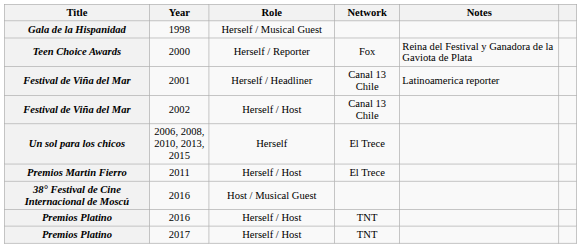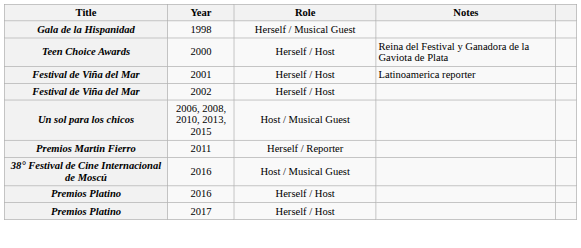 <table class="wikitable sortable plainrowheaders" style="text-align:center;">
 <tr>
 <th scope="col" style="width: 18em;">Title</th>
 <th scope="col" style="width: 7em;">Year</th>
 <th scope="col" style="width: 16em;">Role</th>
-<th scope="col" style="width: 7em;">Network</th>
 <th scope="col" style="width: 20em;" class="unsortable">Notes</th>
 <th scope="col" style="width: 2em;" class="unsortable"></th>
 </tr>
 <tr>
 <th scope="row"><em>Gala de la Hispanidad</em></th>
 <td>1998</td>
 <td>Herself / Musical Guest</td>
-<td></td>
 <td style="text-align:left;"></td>
 <td></td>
 </tr>
 <tr>
 <th scope="row"><em>Teen Choice Awards</em></th>
 <td>2000</td>
-<td>Herself / Reporter</td>
-<td>Fox</td>
+<td>Herself / Host</td>
 <td style="text-align:left;">Reina del Festival y Ganadora de la Gaviota de Plata</td>
 <td></td>
 </tr>
 <tr>
 <th scope="row"><em>Festival de Viña del Mar</em></th>
 <td>2001</td>
-<td>Herself  / Headliner</td>
-<td>Canal 13 Chile</td>
+<td>Herself / Host</td>
 <td style="text-align:left;">Latinoamerica reporter</td>
 <td></td>
 </tr>
 <tr>
 <th scope="row"><em>Festival de Viña del Mar</em></th>
 <td>2002</td>
 <td>Herself / Host</td>
-<td>Canal 13 Chile</td>
 <td style="text-align:left;"></td>
 <td></td>
 </tr>
 <tr>
 <th scope="row"><em>Un sol para los chicos</em></th>
 <td>2006, 2008, 2010, 2013, 2015</td>
-<td>Herself</td>
-<td>El Trece</td>
+<td>Host / Musical Guest</td>
 <td style="text-align:left;"></td>
 <td></td>
 </tr>
 <tr>
 <th scope="row"><em>Premios Martin Fierro</em></th>
 <td>2011</td>
-<td>Herself / Host</td>
-<td>El Trece</td>
+<td>Herself / Reporter</td>
 <td style="text-align:left;"></td>
 <td></td>
 </tr>
 <tr>
 <th scope="row"><em>38° Festival de Cine Internacional de Moscú</em></th>
 <td>2016</td>
 <td>Host / Musical Guest</td>
-<td></td>
 <td style="text-align:left;"></td>
 <td></td>
 </tr>
 <tr>
 <th scope="row"><em>Premios Platino</em></th>
 <td>2016</td>
 <td>Herself / Host</td>
-<td>TNT</td>
 <td style="text-align:left;"></td>
 <td></td>
 </tr>
 <tr>
 <th scope="row"><em>Premios Platino</em></th>
 <td>2017</td>
 <td>Herself / Host</td>
-<td>TNT</td>
 <td style="text-align:left;"></td>
 <td></td>
 </tr>
 </table>
